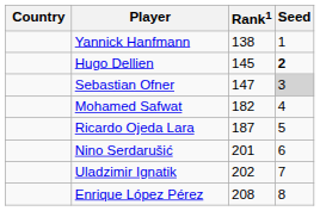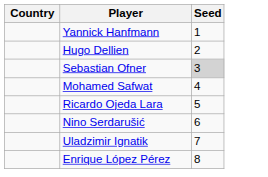 <table class="sortable wikitable">
 <tr>
 <th width="70">Country</th>
 <th width="175">Player</th>
-<th>Rank<sup>1</sup></th>
 <th>Seed</th>
 </tr>
 <tr>
 <td></td>
 <td><a href='#'>Yannick Hanfmann</a></td>
-<td>138</td>
 <td>1</td>
 </tr>
 <tr>
 <td></td>
 <td><a href='#'>Hugo Dellien</a></td>
-<td>145</td>
-<td><strong>2</strong></td>
+<td>2</td>
 </tr>
 <tr>
 <td></td>
 <td><a href='#'>Sebastian Ofner</a></td>
-<td>147</td>
 <td style="background: lightgrey;">3</td>
 </tr>
 <tr>
 <td></td>
 <td><a href='#'>Mohamed Safwat</a></td>
-<td>182</td>
 <td>4</td>
 </tr>
 <tr>
 <td></td>
 <td><a href='#'>Ricardo Ojeda Lara</a></td>
-<td>187</td>
 <td>5</td>
 </tr>
 <tr>
 <td></td>
 <td><a href='#'>Nino Serdarušić</a></td>
-<td>201</td>
 <td>6</td>
 </tr>
 <tr>
 <td></td>
 <td><a href='#'>Uladzimir Ignatik</a></td>
-<td>202</td>
 <td>7</td>
 </tr>
 <tr>
 <td></td>
 <td><a href='#'>Enrique López Pérez</a></td>
-<td>208</td>
 <td>8</td>
 </tr>
 </table>
